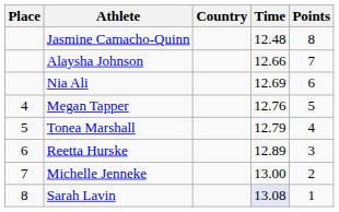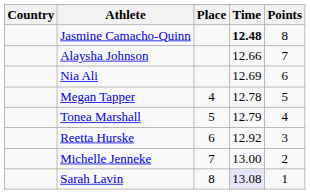 <table class="wikitable">
 <tr>
+<th>Country</th>
+<th>Athlete</th>
 <th>Place</th>
-<th>Athlete</th>
-<th>Country</th>
 <th>Time</th>
 <th>Points</th>
 </tr>
 <tr>
+<td></td>
+<td><a href='#'>Jasmine Camacho-Quinn</a></td>
 <td align=center></td>
-<td><a href='#'>Jasmine Camacho-Quinn</a></td>
-<td></td>
-<td>12.48</td>
+<td><strong>12.48</strong></td>
 <td align=center>8</td>
 </tr>
 <tr>
+<td></td>
+<td><a href='#'>Alaysha Johnson</a></td>
 <td align=center></td>
-<td><a href='#'>Alaysha Johnson</a></td>
-<td></td>
 <td>12.66</td>
 <td align=center>7</td>
 </tr>
 <tr>
+<td></td>
+<td><a href='#'>Nia Ali</a></td>
 <td align=center></td>
-<td><a href='#'>Nia Ali</a></td>
-<td></td>
 <td>12.69</td>
 <td align=center>6</td>
 </tr>
 <tr>
+<td></td>
+<td><a href='#'>Megan Tapper</a></td>
 <td align=center>4</td>
-<td><a href='#'>Megan Tapper</a></td>
-<td></td>
-<td>12.76</td>
+<td>12.78</td>
 <td align=center>5</td>
 </tr>
 <tr>
+<td></td>
+<td><a href='#'>Tonea Marshall</a></td>
 <td align=center>5</td>
-<td><a href='#'>Tonea Marshall</a></td>
-<td></td>
 <td>12.79</td>
 <td align=center>4</td>
 </tr>
 <tr>
+<td></td>
+<td><a href='#'>Reetta Hurske</a></td>
 <td align=center>6</td>
-<td><a href='#'>Reetta Hurske</a></td>
-<td></td>
-<td>12.89</td>
+<td>12.92</td>
 <td align=center>3</td>
 </tr>
 <tr>
+<td></td>
+<td><a href='#'>Michelle Jenneke</a></td>
 <td align=center>7</td>
-<td><a href='#'>Michelle Jenneke</a></td>
-<td></td>
 <td>13.00</td>
 <td align=center>2</td>
 </tr>
 <tr>
+<td></td>
+<td><a href='#'>Sarah Lavin</a></td>
 <td align=center>8</td>
-<td><a href='#'>Sarah Lavin</a></td>
-<td></td>
 <td style="background: lavender;">13.08</td>
 <td align=center>1</td>
 </tr>
 </table>
